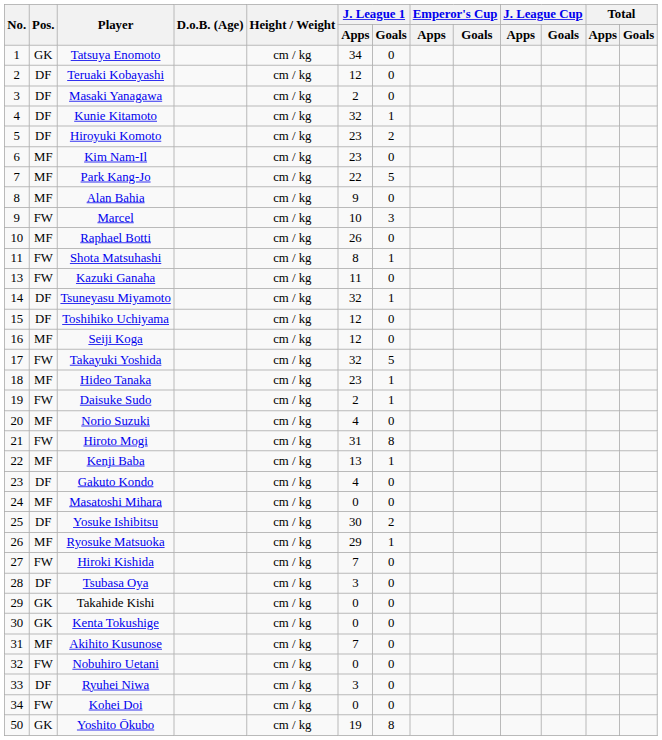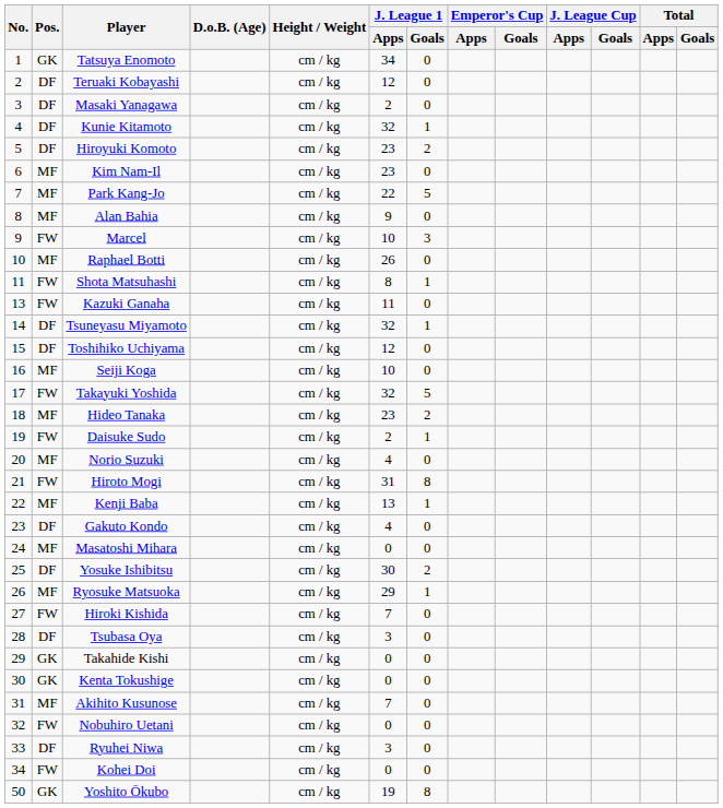 <table class="wikitable" style="text-align:center;">
 <tr>
 <th rowspan="2">No.</th>
 <th rowspan="2">Pos.</th>
 <th rowspan="2">Player</th>
 <th rowspan="2">D.o.B. (Age)</th>
 <th rowspan="2">Height / Weight</th>
 <th colspan="2"><a href='#'>J. League 1</a></th>
 <th colspan="2"><a href='#'>Emperor's Cup</a></th>
 <th colspan="2"><a href='#'>J. League Cup</a></th>
 <th colspan="2">Total</th>
 </tr>
 <tr>
 <th>Apps</th>
 <th>Goals</th>
 <th>Apps</th>
 <th>Goals</th>
 <th>Apps</th>
 <th>Goals</th>
 <th>Apps</th>
 <th>Goals</th>
 </tr>
 <tr>
 <td>1</td>
 <td>GK</td>
 <td><a href='#'>Tatsuya Enomoto</a></td>
 <td></td>
 <td>cm / kg</td>
 <td>34</td>
 <td>0</td>
 <td></td>
 <td></td>
 <td></td>
 <td></td>
 <td></td>
 <td></td>
 </tr>
 <tr>
 <td>2</td>
 <td>DF</td>
 <td><a href='#'>Teruaki Kobayashi</a></td>
 <td></td>
 <td>cm / kg</td>
 <td>12</td>
 <td>0</td>
 <td></td>
 <td></td>
 <td></td>
 <td></td>
 <td></td>
 <td></td>
 </tr>
 <tr>
 <td>3</td>
 <td>DF</td>
 <td><a href='#'>Masaki Yanagawa</a></td>
 <td></td>
 <td>cm / kg</td>
 <td>2</td>
 <td>0</td>
 <td></td>
 <td></td>
 <td></td>
 <td></td>
 <td></td>
 <td></td>
 </tr>
 <tr>
 <td>4</td>
 <td>DF</td>
 <td><a href='#'>Kunie Kitamoto</a></td>
 <td></td>
 <td>cm / kg</td>
 <td>32</td>
 <td>1</td>
 <td></td>
 <td></td>
 <td></td>
 <td></td>
 <td></td>
 <td></td>
 </tr>
 <tr>
 <td>5</td>
 <td>DF</td>
 <td><a href='#'>Hiroyuki Komoto</a></td>
 <td></td>
 <td>cm / kg</td>
 <td>23</td>
 <td>2</td>
 <td></td>
 <td></td>
 <td></td>
 <td></td>
 <td></td>
 <td></td>
 </tr>
 <tr>
 <td>6</td>
 <td>MF</td>
 <td><a href='#'>Kim Nam-Il</a></td>
 <td></td>
 <td>cm / kg</td>
 <td>23</td>
 <td>0</td>
 <td></td>
 <td></td>
 <td></td>
 <td></td>
 <td></td>
 <td></td>
 </tr>
 <tr>
 <td>7</td>
 <td>MF</td>
 <td><a href='#'>Park Kang-Jo</a></td>
 <td></td>
 <td>cm / kg</td>
 <td>22</td>
 <td>5</td>
 <td></td>
 <td></td>
 <td></td>
 <td></td>
 <td></td>
 <td></td>
 </tr>
 <tr>
 <td>8</td>
 <td>MF</td>
 <td><a href='#'>Alan Bahia</a></td>
 <td></td>
 <td>cm / kg</td>
 <td>9</td>
 <td>0</td>
 <td></td>
 <td></td>
 <td></td>
 <td></td>
 <td></td>
 <td></td>
 </tr>
 <tr>
 <td>9</td>
 <td>FW</td>
 <td><a href='#'>Marcel</a></td>
 <td></td>
 <td>cm / kg</td>
 <td>10</td>
 <td>3</td>
 <td></td>
 <td></td>
 <td></td>
 <td></td>
 <td></td>
 <td></td>
 </tr>
 <tr>
 <td>10</td>
 <td>MF</td>
 <td><a href='#'>Raphael Botti</a></td>
 <td></td>
 <td>cm / kg</td>
 <td>26</td>
 <td>0</td>
 <td></td>
 <td></td>
 <td></td>
 <td></td>
 <td></td>
 <td></td>
 </tr>
 <tr>
 <td>11</td>
 <td>FW</td>
 <td><a href='#'>Shota Matsuhashi</a></td>
 <td></td>
 <td>cm / kg</td>
 <td>8</td>
 <td>1</td>
 <td></td>
 <td></td>
 <td></td>
 <td></td>
 <td></td>
 <td></td>
 </tr>
 <tr>
 <td>13</td>
 <td>FW</td>
 <td><a href='#'>Kazuki Ganaha</a></td>
 <td></td>
 <td>cm / kg</td>
 <td>11</td>
 <td>0</td>
 <td></td>
 <td></td>
 <td></td>
 <td></td>
 <td></td>
 <td></td>
 </tr>
 <tr>
 <td>14</td>
 <td>DF</td>
 <td><a href='#'>Tsuneyasu Miyamoto</a></td>
 <td></td>
 <td>cm / kg</td>
 <td>32</td>
 <td>1</td>
 <td></td>
 <td></td>
 <td></td>
 <td></td>
 <td></td>
 <td></td>
 </tr>
 <tr>
 <td>15</td>
 <td>DF</td>
 <td><a href='#'>Toshihiko Uchiyama</a></td>
 <td></td>
 <td>cm / kg</td>
 <td>12</td>
 <td>0</td>
 <td></td>
 <td></td>
 <td></td>
 <td></td>
 <td></td>
 <td></td>
 </tr>
 <tr>
 <td>16</td>
 <td>MF</td>
 <td><a href='#'>Seiji Koga</a></td>
 <td></td>
 <td>cm / kg</td>
-<td>12</td>
+<td>10</td>
 <td>0</td>
 <td></td>
 <td></td>
 <td></td>
 <td></td>
 <td></td>
 <td></td>
 </tr>
 <tr>
 <td>17</td>
 <td>FW</td>
 <td><a href='#'>Takayuki Yoshida</a></td>
 <td></td>
 <td>cm / kg</td>
 <td>32</td>
 <td>5</td>
 <td></td>
 <td></td>
 <td></td>
 <td></td>
 <td></td>
 <td></td>
 </tr>
 <tr>
 <td>18</td>
 <td>MF</td>
 <td><a href='#'>Hideo Tanaka</a></td>
 <td></td>
 <td>cm / kg</td>
 <td>23</td>
-<td>1</td>
+<td>2</td>
 <td></td>
 <td></td>
 <td></td>
 <td></td>
 <td></td>
 <td></td>
 </tr>
 <tr>
 <td>19</td>
 <td>FW</td>
 <td><a href='#'>Daisuke Sudo</a></td>
 <td></td>
 <td>cm / kg</td>
 <td>2</td>
 <td>1</td>
 <td></td>
 <td></td>
 <td></td>
 <td></td>
 <td></td>
 <td></td>
 </tr>
 <tr>
 <td>20</td>
 <td>MF</td>
 <td><a href='#'>Norio Suzuki</a></td>
 <td></td>
 <td>cm / kg</td>
 <td>4</td>
 <td>0</td>
 <td></td>
 <td></td>
 <td></td>
 <td></td>
 <td></td>
 <td></td>
 </tr>
 <tr>
 <td>21</td>
 <td>FW</td>
 <td><a href='#'>Hiroto Mogi</a></td>
 <td></td>
 <td>cm / kg</td>
 <td>31</td>
 <td>8</td>
 <td></td>
 <td></td>
 <td></td>
 <td></td>
 <td></td>
 <td></td>
 </tr>
 <tr>
 <td>22</td>
 <td>MF</td>
 <td><a href='#'>Kenji Baba</a></td>
 <td></td>
 <td>cm / kg</td>
 <td>13</td>
 <td>1</td>
 <td></td>
 <td></td>
 <td></td>
 <td></td>
 <td></td>
 <td></td>
 </tr>
 <tr>
 <td>23</td>
 <td>DF</td>
 <td><a href='#'>Gakuto Kondo</a></td>
 <td></td>
 <td>cm / kg</td>
 <td>4</td>
 <td>0</td>
 <td></td>
 <td></td>
 <td></td>
 <td></td>
 <td></td>
 <td></td>
 </tr>
 <tr>
 <td>24</td>
 <td>MF</td>
 <td><a href='#'>Masatoshi Mihara</a></td>
 <td></td>
 <td>cm / kg</td>
 <td>0</td>
 <td>0</td>
 <td></td>
 <td></td>
 <td></td>
 <td></td>
 <td></td>
 <td></td>
 </tr>
 <tr>
 <td>25</td>
 <td>DF</td>
 <td><a href='#'>Yosuke Ishibitsu</a></td>
 <td></td>
 <td>cm / kg</td>
 <td>30</td>
 <td>2</td>
 <td></td>
 <td></td>
 <td></td>
 <td></td>
 <td></td>
 <td></td>
 </tr>
 <tr>
 <td>26</td>
 <td>MF</td>
 <td><a href='#'>Ryosuke Matsuoka</a></td>
 <td></td>
 <td>cm / kg</td>
 <td>29</td>
 <td>1</td>
 <td></td>
 <td></td>
 <td></td>
 <td></td>
 <td></td>
 <td></td>
 </tr>
 <tr>
 <td>27</td>
 <td>FW</td>
 <td><a href='#'>Hiroki Kishida</a></td>
 <td></td>
 <td>cm / kg</td>
 <td>7</td>
 <td>0</td>
 <td></td>
 <td></td>
 <td></td>
 <td></td>
 <td></td>
 <td></td>
 </tr>
 <tr>
 <td>28</td>
 <td>DF</td>
 <td><a href='#'>Tsubasa Oya</a></td>
 <td></td>
 <td>cm / kg</td>
 <td>3</td>
 <td>0</td>
 <td></td>
 <td></td>
 <td></td>
 <td></td>
 <td></td>
 <td></td>
 </tr>
 <tr>
 <td>29</td>
 <td>GK</td>
 <td>Takahide Kishi</td>
 <td></td>
 <td>cm / kg</td>
 <td>0</td>
 <td>0</td>
 <td></td>
 <td></td>
 <td></td>
 <td></td>
 <td></td>
 <td></td>
 </tr>
 <tr>
 <td>30</td>
 <td>GK</td>
 <td><a href='#'>Kenta Tokushige</a></td>
 <td></td>
 <td>cm / kg</td>
 <td>0</td>
 <td>0</td>
 <td></td>
 <td></td>
 <td></td>
 <td></td>
 <td></td>
 <td></td>
 </tr>
 <tr>
 <td>31</td>
 <td>MF</td>
 <td><a href='#'>Akihito Kusunose</a></td>
 <td></td>
 <td>cm / kg</td>
 <td>7</td>
 <td>0</td>
 <td></td>
 <td></td>
 <td></td>
 <td></td>
 <td></td>
 <td></td>
 </tr>
 <tr>
 <td>32</td>
 <td>FW</td>
 <td><a href='#'>Nobuhiro Uetani</a></td>
 <td></td>
 <td>cm / kg</td>
 <td>0</td>
 <td>0</td>
 <td></td>
 <td></td>
 <td></td>
 <td></td>
 <td></td>
 <td></td>
 </tr>
 <tr>
 <td>33</td>
 <td>DF</td>
 <td><a href='#'>Ryuhei Niwa</a></td>
 <td></td>
 <td>cm / kg</td>
 <td>3</td>
 <td>0</td>
 <td></td>
 <td></td>
 <td></td>
 <td></td>
 <td></td>
 <td></td>
 </tr>
 <tr>
 <td>34</td>
 <td>FW</td>
 <td><a href='#'>Kohei Doi</a></td>
 <td></td>
 <td>cm / kg</td>
 <td>0</td>
 <td>0</td>
 <td></td>
 <td></td>
 <td></td>
 <td></td>
 <td></td>
 <td></td>
 </tr>
 <tr>
 <td>50</td>
 <td>GK</td>
 <td><a href='#'>Yoshito Ōkubo</a></td>
 <td></td>
 <td>cm / kg</td>
 <td>19</td>
 <td>8</td>
 <td></td>
 <td></td>
 <td></td>
 <td></td>
 <td></td>
 <td></td>
 </tr>
 </table>
